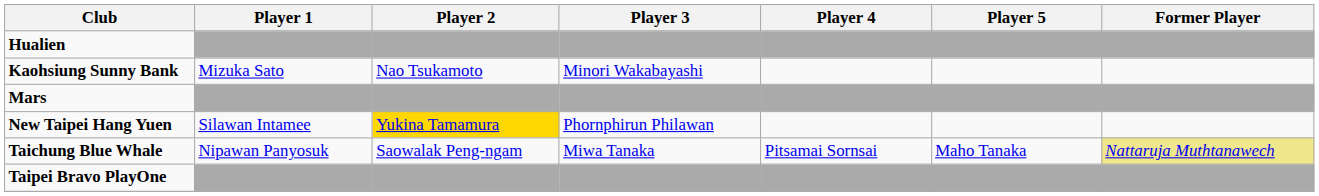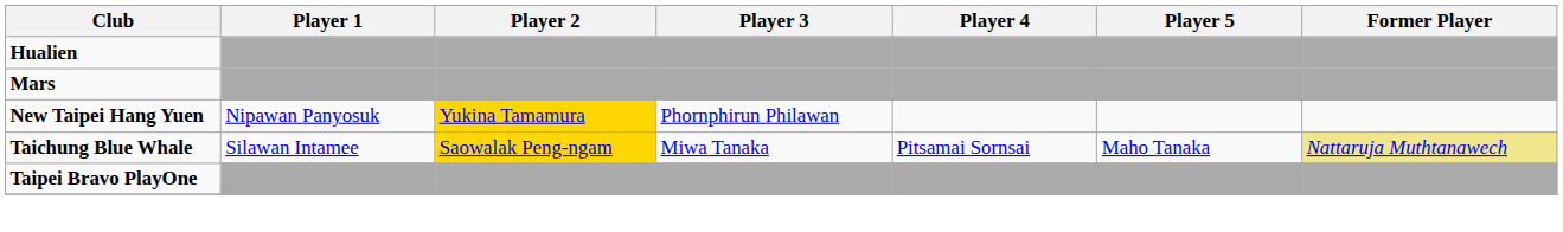 <table class="wikitable" style="font-size:100%;">
 <tr>
 <th style="width:5%">Club</th>
 <th style="width:5%">Player 1</th>
 <th style="width:5%">Player 2</th>
 <th style="width:5%">Player 3</th>
 <th style="width:5%">Player 4</th>
 <th style="width:5%">Player 5</th>
 <th style="width:5%">Former Player</th>
 </tr>
 <tr>
 <td><strong>Hualien</strong></td>
 <td bgcolor=#aaa></td>
 <td bgcolor=#aaa></td>
 <td bgcolor=#aaa></td>
 <td bgcolor=#aaa></td>
 <td bgcolor=#aaa></td>
 <td bgcolor=#aaa></td>
 </tr>
 <tr>
-<td><strong>Kaohsiung Sunny Bank</strong></td>
-<td> <a href='#'>Mizuka Sato</a></td>
-<td> <a href='#'>Nao Tsukamoto</a></td>
-<td> <a href='#'>Minori Wakabayashi</a></td>
-<td></td>
-<td></td>
-<td></td>
-</tr>
-<tr>
 <td><strong>Mars</strong></td>
 <td bgcolor=#aaa></td>
 <td bgcolor=#aaa></td>
 <td bgcolor=#aaa></td>
 <td bgcolor=#aaa></td>
 <td bgcolor=#aaa></td>
 <td bgcolor=#aaa></td>
 </tr>
 <tr>
 <td><strong>New Taipei Hang Yuen</strong></td>
-<td> <a href='#'>Silawan Intamee</a></td>
+<td> <a href='#'>Nipawan Panyosuk</a></td>
 <td style="background: gold;"> <a href='#'>Yukina Tamamura</a></td>
 <td> <a href='#'>Phornphirun Philawan</a></td>
 <td></td>
 <td></td>
 <td></td>
 </tr>
 <tr>
 <td><strong>Taichung Blue Whale</strong></td>
-<td> <a href='#'>Nipawan Panyosuk</a></td>
-<td> <a href='#'>Saowalak Peng-ngam</a></td>
+<td> <a href='#'>Silawan Intamee</a></td>
+<td style="background: gold;"> <a href='#'>Saowalak Peng-ngam</a></td>
 <td> <a href='#'>Miwa Tanaka</a></td>
 <td> <a href='#'>Pitsamai Sornsai</a></td>
 <td> <a href='#'>Maho Tanaka</a></td>
 <td style="background: khaki;"><em> <a href='#'>Nattaruja Muthtanawech</a></em></td>
 </tr>
 <tr>
 <td><strong>Taipei Bravo PlayOne</strong></td>
 <td bgcolor=#aaa></td>
 <td bgcolor=#aaa></td>
 <td bgcolor=#aaa></td>
 <td bgcolor=#aaa></td>
 <td bgcolor=#aaa></td>
 <td bgcolor=#aaa></td>
 </tr>
 <tr>
 </tr>
 </table>
